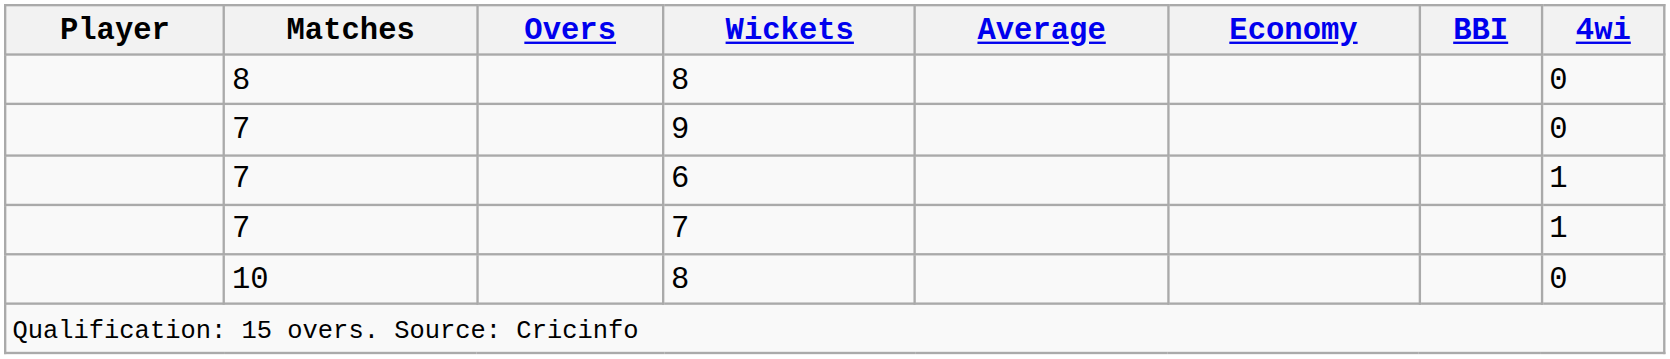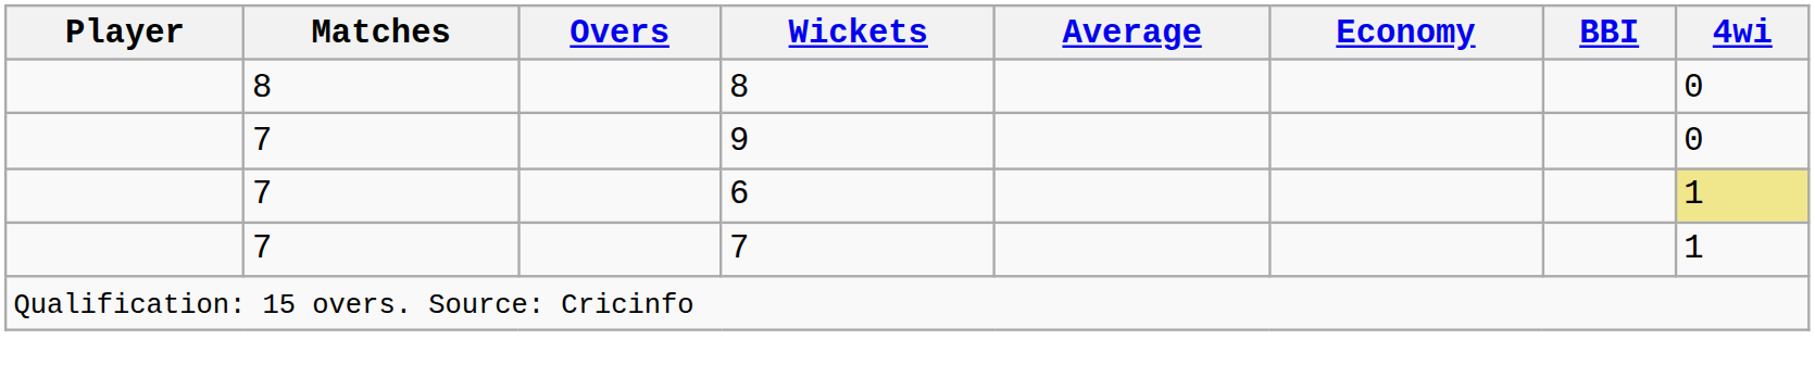 <table class="wikitable sortable" style="width:80%;">
 <tr>
 <th>Player</th>
 <th>Matches</th>
 <th><a href='#'>Overs</a></th>
 <th><a href='#'>Wickets</a></th>
 <th><a href='#'>Average</a></th>
 <th><a href='#'>Economy</a></th>
 <th><a href='#'>BBI</a></th>
 <th><a href='#'>4wi</a></th>
 </tr>
 <tr>
 <td></td>
 <td>8</td>
 <td></td>
 <td>8</td>
 <td></td>
 <td></td>
 <td></td>
 <td>0</td>
 </tr>
 <tr>
 <td></td>
 <td>7</td>
 <td></td>
 <td>9</td>
 <td></td>
 <td></td>
 <td></td>
 <td>0</td>
 </tr>
 <tr>
 <td></td>
 <td>7</td>
 <td></td>
 <td>6</td>
 <td></td>
 <td></td>
 <td></td>
-<td>1</td>
+<td style="background: khaki;">1</td>
 </tr>
 <tr>
 <td></td>
 <td>7</td>
 <td></td>
 <td>7</td>
 <td></td>
 <td></td>
 <td></td>
 <td>1</td>
 </tr>
-<tr>
-<td></td>
-<td>10</td>
-<td></td>
-<td>8</td>
-<td></td>
-<td></td>
-<td></td>
-<td>0</td>
-</tr>
 <tr class="unsortable">
 <td colspan="8"><small>Qualification: 15 overs.  Source: Cricinfo</small></td>
 </tr>
 </table>
